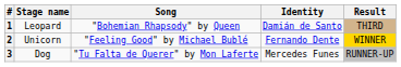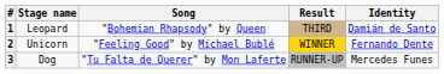 <table class="wikitable plainrowheaders" style="text-align: center;">
 <tr>
 <th>#</th>
 <th>Stage name</th>
 <th>Song</th>
+<th>Result</th>
 <th>Identity</th>
-<th>Result</th>
 </tr>
 <tr>
 <th>1</th>
 <td>Leopard</td>
 <td>"<a href='#'>Bohemian Rhapsody</a>" by <a href='#'>Queen</a></td>
+<td bgcolor=tan>THIRD</td>
 <td><a href='#'>Damián de Santo</a></td>
-<td bgcolor=tan>THIRD</td>
 </tr>
 <tr>
 <th>2</th>
 <td>Unicorn</td>
 <td>"<a href='#'>Feeling Good</a>" by <a href='#'>Michael Bublé</a></td>
+<td bgcolor="gold">WINNER</td>
 <td><a href='#'>Fernando Dente</a></td>
-<td bgcolor="gold">WINNER</td>
 </tr>
 <tr>
 <th>3</th>
 <td>Dog</td>
 <td>"<a href='#'>Tu Falta de Querer</a>" by <a href='#'>Mon Laferte</a></td>
+<td bgcolor="silver">RUNNER-UP</td>
 <td>Mercedes Funes</td>
-<td bgcolor="silver">RUNNER-UP</td>
 </tr>
 </table>
